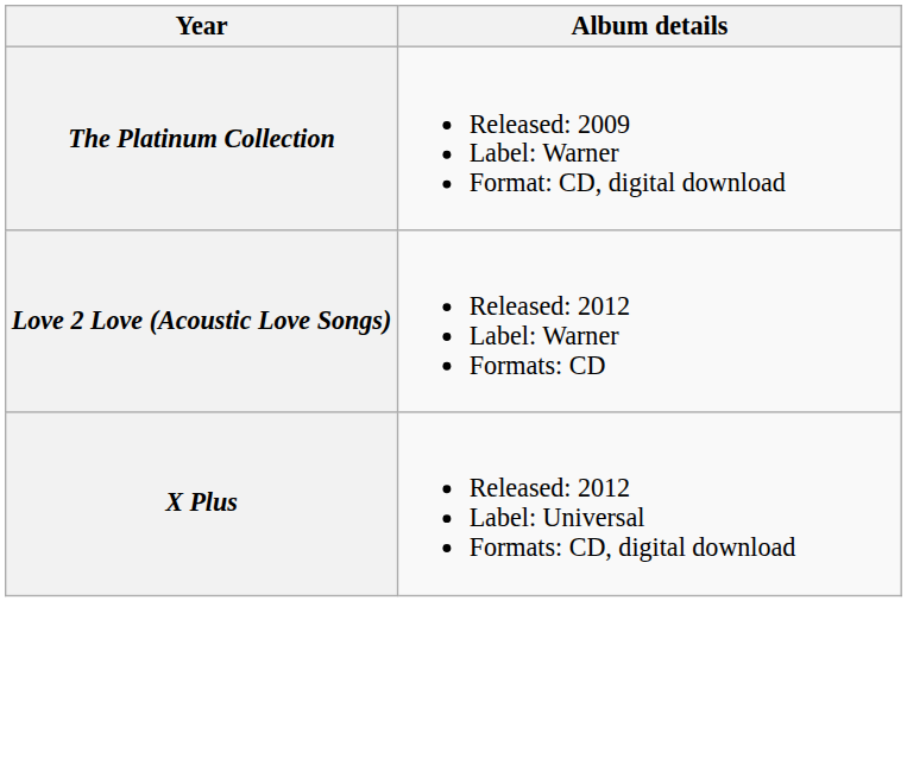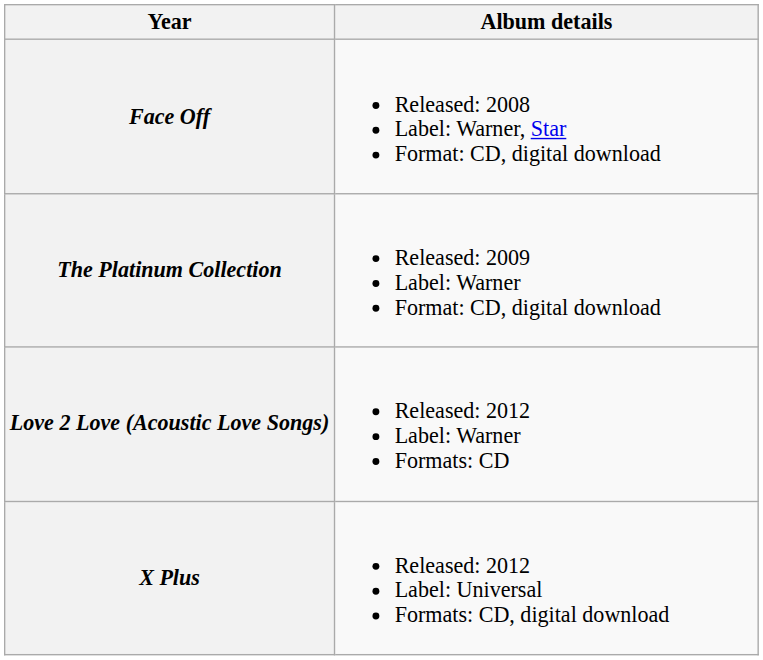 <table class="wikitable plainrowheaders">
 <tr>
 <th>Year</th>
 <th width="300">Album details</th>
+</tr>
+<tr>
+<th scope="row" align="center"><em>Face Off</em> </th>
+<td><br><ul><li>Released: 2008</li><li>Label: Warner, <a href='#'>Star</a></li><li>Format: CD, digital download</li></ul></td>
 </tr>
 <tr>
 <th scope="row" align="center"><em>The Platinum Collection</em></th>
 <td><br><ul><li>Released: 2009</li><li>Label: Warner</li><li>Format: CD, digital download</li></ul></td>
 </tr>
 <tr>
 <th scope="row" align="center"><em>Love 2 Love (Acoustic Love Songs)</em><br></th>
 <td><br><ul><li>Released: 2012</li><li>Label: Warner</li><li>Formats: CD</li></ul></td>
 </tr>
 <tr>
 <th scope="row"><em>X Plus</em></th>
 <td><br><ul><li>Released: 2012</li><li>Label: Universal</li><li>Formats: CD, digital download</li></ul></td>
 </tr>
 </table>
